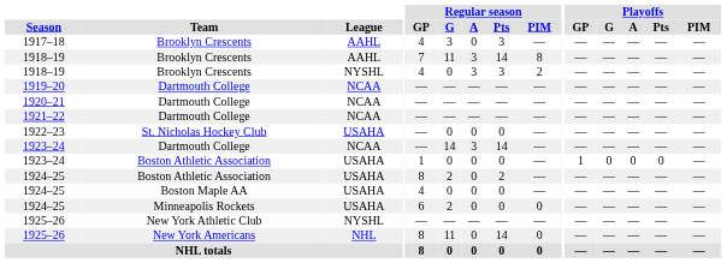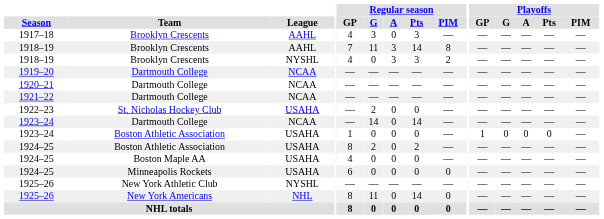 <table border="0" cellpadding="1" cellspacing="0" style="text-align:center; width:60em">
 <tr bgcolor="#e0e0e0">
 <th colspan="3" bgcolor="#ffffff"></th>
 <th rowspan="100" bgcolor="#ffffff"></th>
 <th colspan="5"><a href='#'>Regular season</a></th>
 <th rowspan="100" bgcolor="#ffffff"></th>
 <th colspan="5"><a href='#'>Playoffs</a></th>
 </tr>
 <tr bgcolor="#e0e0e0">
 <th><a href='#'>Season</a></th>
 <th>Team</th>
 <th>League</th>
 <th>GP</th>
 <th><a href='#'>G</a></th>
 <th><a href='#'>A</a></th>
 <th><a href='#'>Pts</a></th>
 <th><a href='#'>PIM</a></th>
 <th>GP</th>
 <th>G</th>
 <th>A</th>
 <th>Pts</th>
 <th>PIM</th>
 </tr>
 <tr>
 <td>1917–18</td>
 <td><a href='#'>Brooklyn Crescents</a></td>
 <td><a href='#'>AAHL</a></td>
 <td>4</td>
 <td>3</td>
 <td>0</td>
 <td>3</td>
 <td>—</td>
 <td>—</td>
 <td>—</td>
 <td>—</td>
 <td>—</td>
 <td>—</td>
 </tr>
 <tr bgcolor="#f0f0f0">
 <td>1918–19</td>
 <td>Brooklyn Crescents</td>
 <td>AAHL</td>
 <td>7</td>
 <td>11</td>
 <td>3</td>
 <td>14</td>
 <td>8</td>
 <td>—</td>
 <td>—</td>
 <td>—</td>
 <td>—</td>
 <td>—</td>
 </tr>
 <tr>
 <td>1918–19</td>
 <td>Brooklyn Crescents</td>
 <td>NYSHL</td>
 <td>4</td>
 <td>0</td>
 <td>3</td>
 <td>3</td>
 <td>2</td>
 <td>—</td>
 <td>—</td>
 <td>—</td>
 <td>—</td>
 <td>—</td>
 </tr>
 <tr bgcolor="#f0f0f0">
 <td><a href='#'>1919–20</a></td>
 <td><a href='#'>Dartmouth College</a></td>
 <td><a href='#'>NCAA</a></td>
 <td>—</td>
 <td>—</td>
 <td>—</td>
 <td>—</td>
 <td>—</td>
 <td>—</td>
 <td>—</td>
 <td>—</td>
 <td>—</td>
 <td>—</td>
 </tr>
 <tr>
 <td><a href='#'>1920–21</a></td>
 <td>Dartmouth College</td>
 <td>NCAA</td>
 <td>—</td>
 <td>—</td>
 <td>—</td>
 <td>—</td>
 <td>—</td>
 <td>—</td>
 <td>—</td>
 <td>—</td>
 <td>—</td>
 <td>—</td>
 </tr>
 <tr bgcolor="#f0f0f0">
 <td><a href='#'>1921–22</a></td>
 <td>Dartmouth College</td>
 <td>NCAA</td>
 <td>—</td>
 <td>—</td>
 <td>—</td>
 <td>—</td>
 <td>—</td>
 <td>—</td>
 <td>—</td>
 <td>—</td>
 <td>—</td>
 <td>—</td>
 </tr>
 <tr>
 <td>1922–23</td>
 <td><a href='#'>St. Nicholas Hockey Club</a></td>
 <td><a href='#'>USAHA</a></td>
 <td>—</td>
-<td>0</td>
+<td>2</td>
 <td>0</td>
 <td>0</td>
 <td>—</td>
 <td>—</td>
 <td>—</td>
 <td>—</td>
 <td>—</td>
 <td>—</td>
 </tr>
 <tr bgcolor="#f0f0f0">
 <td><a href='#'>1923–24</a></td>
 <td>Dartmouth College</td>
 <td>NCAA</td>
 <td>—</td>
 <td>14</td>
-<td>3</td>
+<td>0</td>
 <td>14</td>
 <td>—</td>
 <td>—</td>
 <td>—</td>
 <td>—</td>
 <td>—</td>
 <td>—</td>
 </tr>
 <tr>
 <td>1923–24</td>
 <td><a href='#'>Boston Athletic Association</a></td>
 <td>USAHA</td>
 <td>1</td>
 <td>0</td>
 <td>0</td>
 <td>0</td>
 <td>—</td>
 <td>1</td>
 <td>0</td>
 <td>0</td>
 <td>0</td>
 <td>—</td>
 </tr>
 <tr bgcolor="#f0f0f0">
 <td>1924–25</td>
 <td>Boston Athletic Association</td>
 <td>USAHA</td>
 <td>8</td>
 <td>2</td>
 <td>0</td>
 <td>2</td>
 <td>—</td>
 <td>—</td>
 <td>—</td>
 <td>—</td>
 <td>—</td>
 <td>—</td>
 </tr>
 <tr>
 <td>1924–25</td>
 <td>Boston Maple AA</td>
 <td>USAHA</td>
 <td>4</td>
 <td>0</td>
 <td>0</td>
 <td>0</td>
 <td>—</td>
 <td>—</td>
 <td>—</td>
 <td>—</td>
 <td>—</td>
 <td>—</td>
 </tr>
 <tr bgcolor="#f0f0f0">
 <td>1924–25</td>
 <td>Minneapolis Rockets</td>
 <td>USAHA</td>
 <td>6</td>
-<td>2</td>
+<td>0</td>
 <td>0</td>
 <td>0</td>
 <td>0</td>
 <td>—</td>
 <td>—</td>
 <td>—</td>
 <td>—</td>
 <td>—</td>
 </tr>
 <tr>
 <td>1925–26</td>
 <td>New York Athletic Club</td>
 <td>NYSHL</td>
 <td>—</td>
 <td>—</td>
 <td>—</td>
 <td>—</td>
 <td>—</td>
 <td>—</td>
 <td>—</td>
 <td>—</td>
 <td>—</td>
 <td>—</td>
 </tr>
 <tr bgcolor="#f0f0f0">
 <td><a href='#'>1925–26</a></td>
 <td><a href='#'>New York Americans</a></td>
 <td><a href='#'>NHL</a></td>
 <td>8</td>
 <td>11</td>
 <td>0</td>
 <td>14</td>
 <td>0</td>
 <td>—</td>
 <td>—</td>
 <td>—</td>
 <td>—</td>
 <td>—</td>
 </tr>
 <tr bgcolor="#e0e0e0">
 <th colspan="3">NHL totals</th>
 <th>8</th>
 <th>0</th>
 <th>0</th>
 <th>0</th>
 <th>0</th>
 <th>—</th>
 <th>—</th>
 <th>—</th>
 <th>—</th>
 <th>—</th>
 </tr>
 </table>
